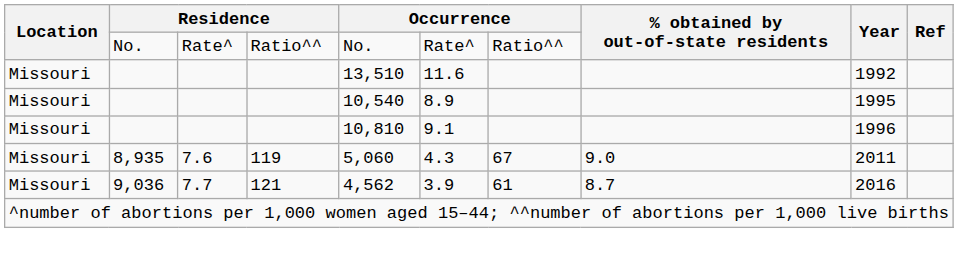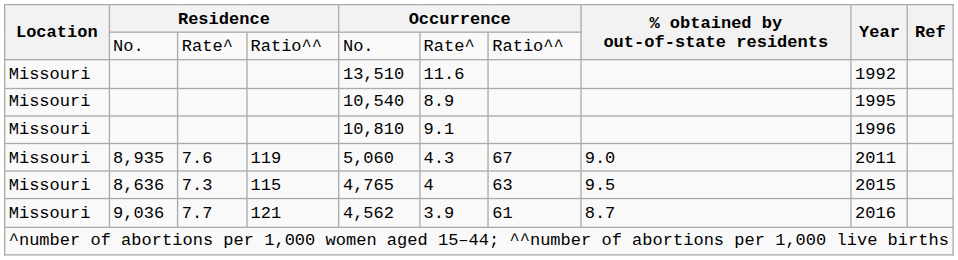 <table class="wikitable">
 <tr>
 <th rowspan="2">Location</th>
 <th colspan="3">Residence</th>
 <th colspan="3">Occurrence</th>
 <th rowspan="2">% obtained by<br>out-of-state residents</th>
 <th rowspan="2">Year</th>
 <th rowspan="2">Ref</th>
 </tr>
 <tr>
 <td>No.</td>
 <td>Rate^</td>
 <td>Ratio^^</td>
 <td>No.</td>
 <td>Rate^</td>
 <td>Ratio^^</td>
 </tr>
 <tr>
 <td>Missouri</td>
 <td></td>
 <td></td>
 <td></td>
 <td>13,510</td>
 <td>11.6</td>
 <td></td>
 <td></td>
 <td>1992</td>
 <td></td>
 </tr>
 <tr>
 <td>Missouri</td>
 <td></td>
 <td></td>
 <td></td>
 <td>10,540</td>
 <td>8.9</td>
 <td></td>
 <td></td>
 <td>1995</td>
 <td></td>
 </tr>
 <tr>
 <td>Missouri</td>
 <td></td>
 <td></td>
 <td></td>
 <td>10,810</td>
 <td>9.1</td>
 <td></td>
 <td></td>
 <td>1996</td>
 <td></td>
 </tr>
 <tr>
 <td>Missouri</td>
 <td>8,935</td>
 <td>7.6</td>
 <td>119</td>
 <td>5,060</td>
 <td>4.3</td>
 <td>67</td>
 <td>9.0</td>
 <td>2011</td>
 <td></td>
 </tr>
 <tr>
 <td>Missouri</td>
+<td>8,636</td>
+<td>7.3</td>
+<td>115</td>
+<td>4,765</td>
+<td>4</td>
+<td>63</td>
+<td>9.5</td>
+<td>2015</td>
+<td></td>
+</tr>
+<tr>
+<td>Missouri</td>
 <td>9,036</td>
 <td>7.7</td>
 <td>121</td>
 <td>4,562</td>
 <td>3.9</td>
 <td>61</td>
 <td>8.7</td>
 <td>2016</td>
 <td></td>
 </tr>
 <tr>
 <td colspan="10">^number of abortions per 1,000 women aged 15–44; ^^number of abortions per 1,000 live births</td>
 </tr>
 </table>
